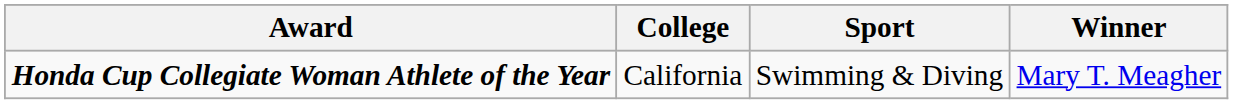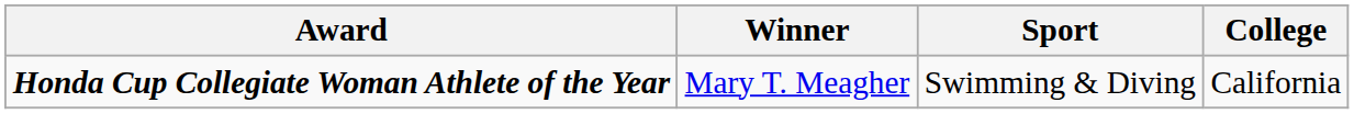 <table class="wikitable">
 <tr>
 <th>Award</th>
+<th>Winner</th>
+<th>Sport</th>
 <th>College</th>
-<th>Sport</th>
-<th>Winner</th>
 </tr>
 <tr>
 <td><strong><em>Honda Cup<strong> Collegiate Woman Athlete of the Year<em></td>
+<td><a href='#'>Mary T. Meagher</a></td>
+<td>Swimming & Diving</td>
 <td>California</td>
-<td>Swimming & Diving</td>
-<td><a href='#'>Mary T. Meagher</a></td>
 </tr>
 </table>
